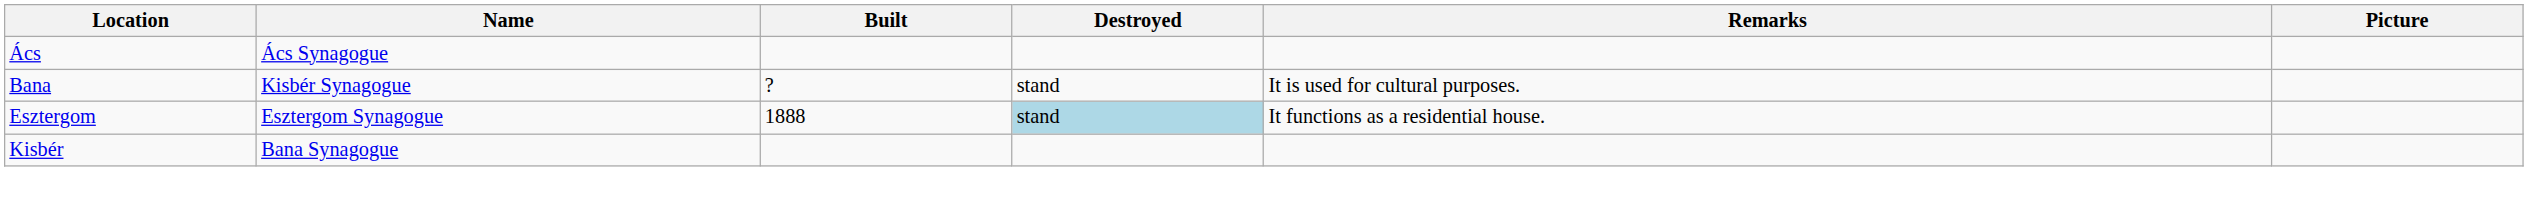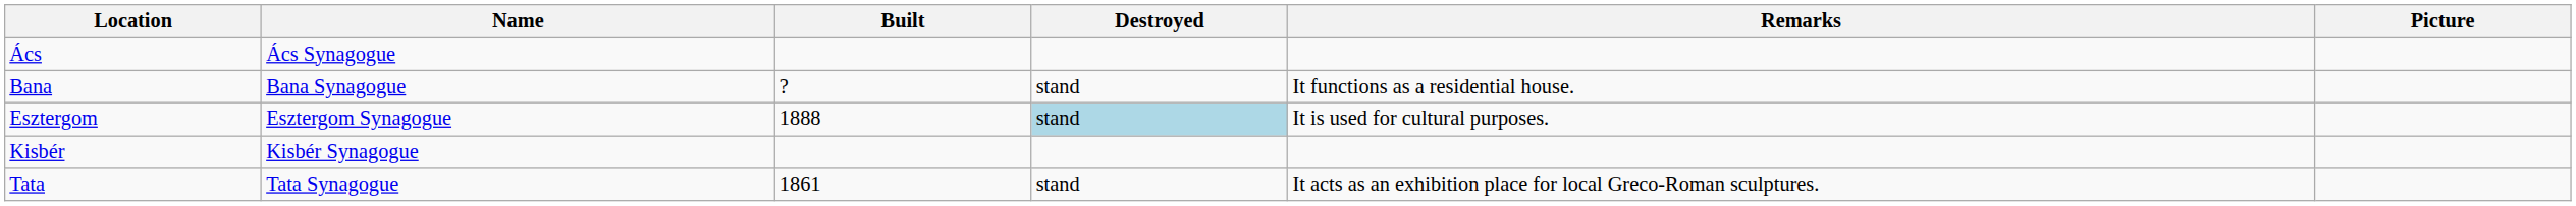 <table class="wikitable sortable" width="100%">
 <tr>
 <th width="10%">Location</th>
 <th width="20%">Name</th>
 <th width="10%">Built</th>
 <th width="10%">Destroyed</th>
 <th width="40%" class="unsortable">Remarks</th>
 <th width="10%" class="unsortable">Picture</th>
 </tr>
 <tr>
 <td><a href='#'>Ács</a></td>
 <td><a href='#'>Ács Synagogue</a></td>
 <td></td>
 <td></td>
 <td></td>
 <td></td>
 </tr>
 <tr>
 <td><a href='#'>Bana</a></td>
-<td><a href='#'>Kisbér Synagogue</a></td>
+<td><a href='#'>Bana Synagogue</a></td>
 <td>?</td>
 <td>stand</td>
-<td>It is used for cultural purposes.</td>
+<td>It functions as a residential house.</td>
 <td></td>
 </tr>
 <tr>
 <td><a href='#'>Esztergom</a></td>
 <td><a href='#'>Esztergom Synagogue</a></td>
 <td>1888</td>
 <td style="background: lightblue;">stand</td>
-<td>It functions as a residential house.</td>
+<td>It is used for cultural purposes.</td>
 <td></td>
 </tr>
 <tr>
 <td><a href='#'>Kisbér</a></td>
-<td><a href='#'>Bana Synagogue</a></td>
+<td><a href='#'>Kisbér Synagogue</a></td>
 <td></td>
 <td></td>
 <td></td>
 <td></td>
 </tr>
+<tr>
+<td><a href='#'>Tata</a></td>
+<td><a href='#'>Tata Synagogue</a></td>
+<td>1861</td>
+<td>stand</td>
+<td>It acts as an exhibition place for local Greco-Roman sculptures.</td>
+<td></td>
+</tr>
 </table>
